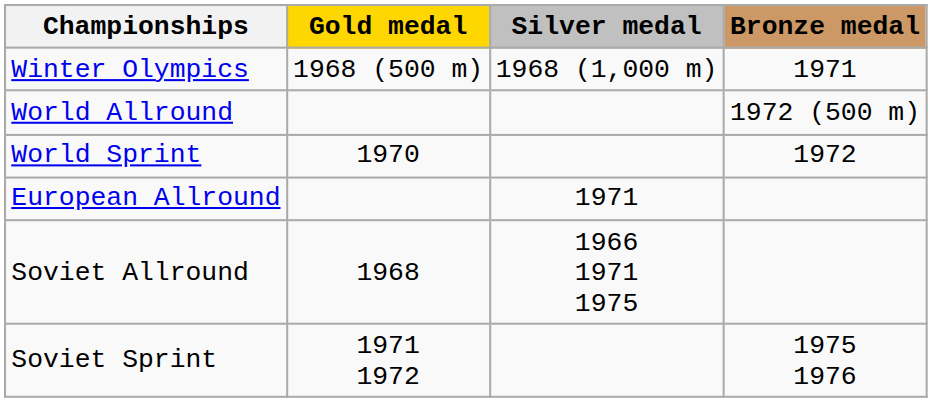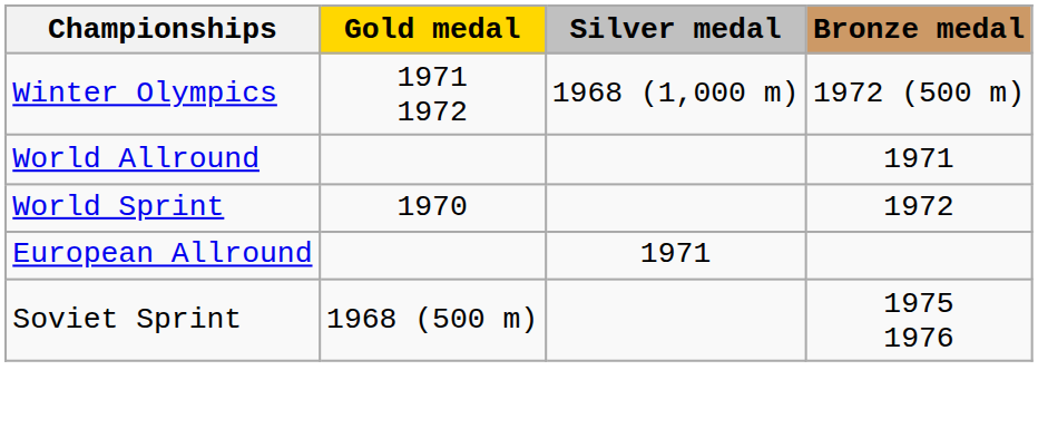 <table class="wikitable">
 <tr>
 <th>Championships</th>
 <td align=center bgcolor=gold><strong>Gold medal</strong></td>
 <td align=center bgcolor=silver><strong>Silver medal</strong></td>
 <td align=center bgcolor=cc9966><strong>Bronze medal</strong></td>
 </tr>
 <tr align="center">
 <td align="left"><a href='#'>Winter Olympics</a></td>
-<td>1968 (500 m)</td>
+<td>1971 <br> 1972</td>
 <td>1968 (1,000 m)</td>
-<td>1971</td>
+<td>1972 (500 m)</td>
 </tr>
 <tr align="center">
 <td align="left"><a href='#'>World Allround</a></td>
 <td></td>
 <td></td>
-<td>1972 (500 m)</td>
+<td>1971</td>
 </tr>
 <tr align="center">
 <td align="left"><a href='#'>World Sprint</a></td>
 <td>1970</td>
 <td></td>
 <td>1972</td>
 </tr>
 <tr align="center">
 <td align="left"><a href='#'>European Allround</a></td>
 <td></td>
 <td>1971</td>
 <td></td>
 </tr>
 <tr align="center">
-<td align="left">Soviet Allround</td>
-<td>1968</td>
-<td>1966 <br> 1971 <br> 1975</td>
-<td></td>
-</tr>
-<tr align="center">
 <td align="left">Soviet Sprint</td>
-<td>1971 <br> 1972</td>
+<td>1968 (500 m)</td>
 <td></td>
 <td>1975 <br> 1976</td>
 </tr>
 </table>
